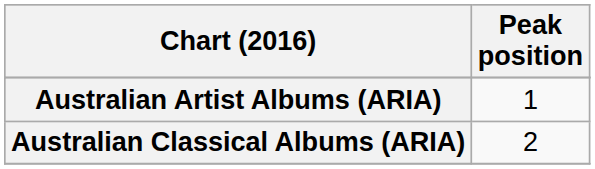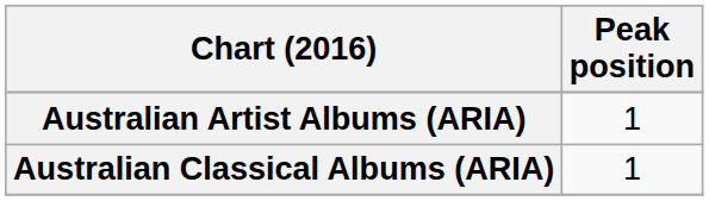 <table class="wikitable sortable plainrowheaders" style="text-align:center;">
 <tr>
 <th scope="col">Chart (2016)</th>
 <th scope="col">Peak<br>position</th>
 </tr>
 <tr>
 </tr>
 <tr>
 <th scope="row">Australian Artist Albums (ARIA)</th>
 <td>1</td>
 </tr>
 <tr>
 <th scope="row">Australian Classical Albums (ARIA)</th>
-<td>2</td>
+<td>1</td>
 </tr>
 <tr>
 </tr>
 </table>
